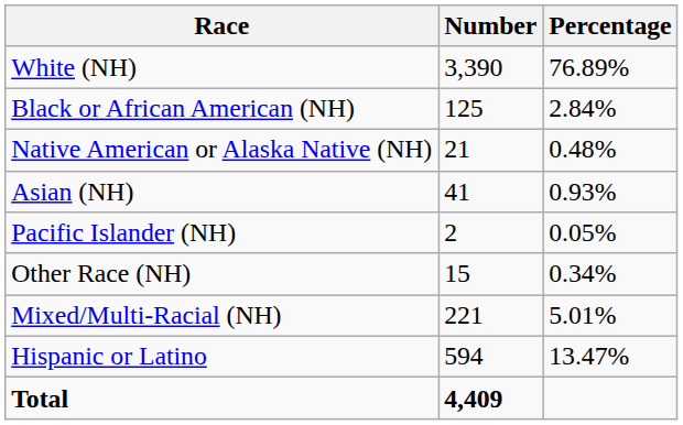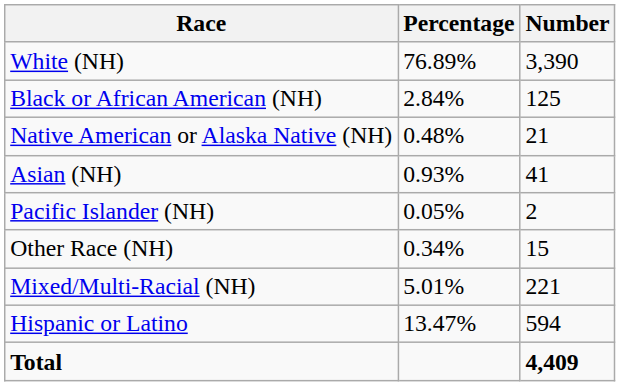 <table class="wikitable">
 <tr>
 <th>Race</th>
+<th>Percentage</th>
 <th>Number</th>
-<th>Percentage</th>
 </tr>
 <tr>
 <td><a href='#'>White</a> (NH)</td>
+<td>76.89%</td>
 <td>3,390</td>
-<td>76.89%</td>
 </tr>
 <tr>
 <td><a href='#'>Black or African American</a> (NH)</td>
+<td>2.84%</td>
 <td>125</td>
-<td>2.84%</td>
 </tr>
 <tr>
 <td><a href='#'>Native American</a> or <a href='#'>Alaska Native</a> (NH)</td>
+<td>0.48%</td>
 <td>21</td>
-<td>0.48%</td>
 </tr>
 <tr>
 <td><a href='#'>Asian</a> (NH)</td>
+<td>0.93%</td>
 <td>41</td>
-<td>0.93%</td>
 </tr>
 <tr>
 <td><a href='#'>Pacific Islander</a> (NH)</td>
+<td>0.05%</td>
 <td>2</td>
-<td>0.05%</td>
 </tr>
 <tr>
 <td>Other Race (NH)</td>
+<td>0.34%</td>
 <td>15</td>
-<td>0.34%</td>
 </tr>
 <tr>
 <td><a href='#'>Mixed/Multi-Racial</a> (NH)</td>
+<td>5.01%</td>
 <td>221</td>
-<td>5.01%</td>
 </tr>
 <tr>
 <td><a href='#'>Hispanic or Latino</a></td>
+<td>13.47%</td>
 <td>594</td>
-<td>13.47%</td>
 </tr>
 <tr>
 <td><strong>Total</strong></td>
+<td></td>
 <td><strong>4,409</strong></td>
-<td></td>
 </tr>
 </table>
